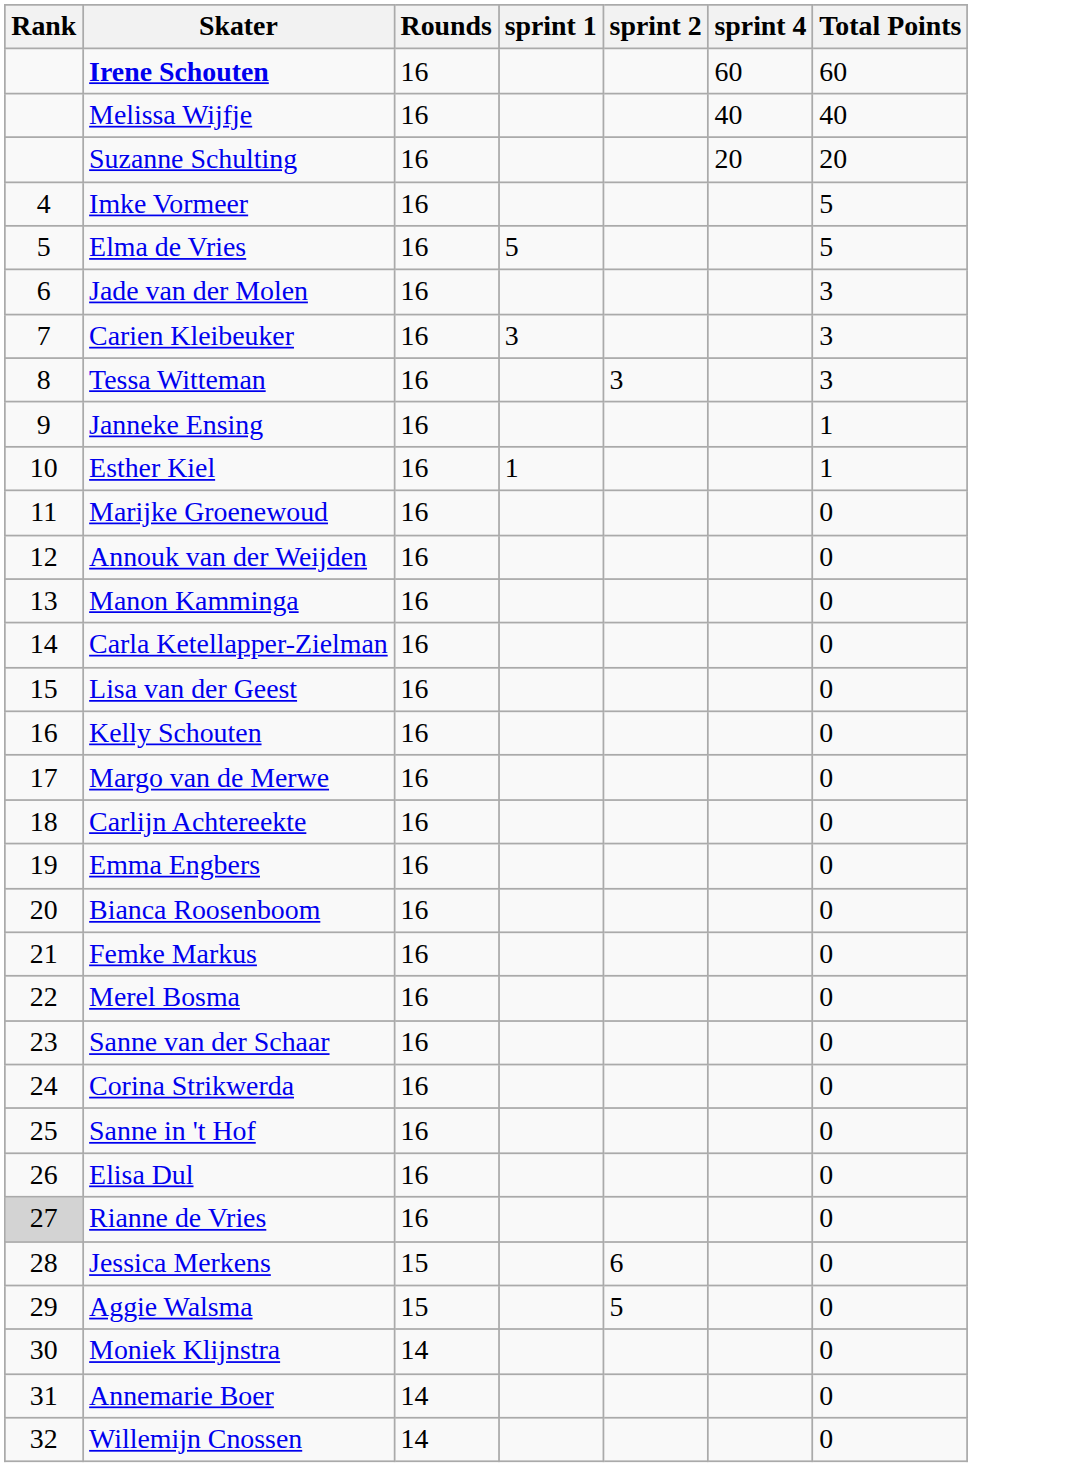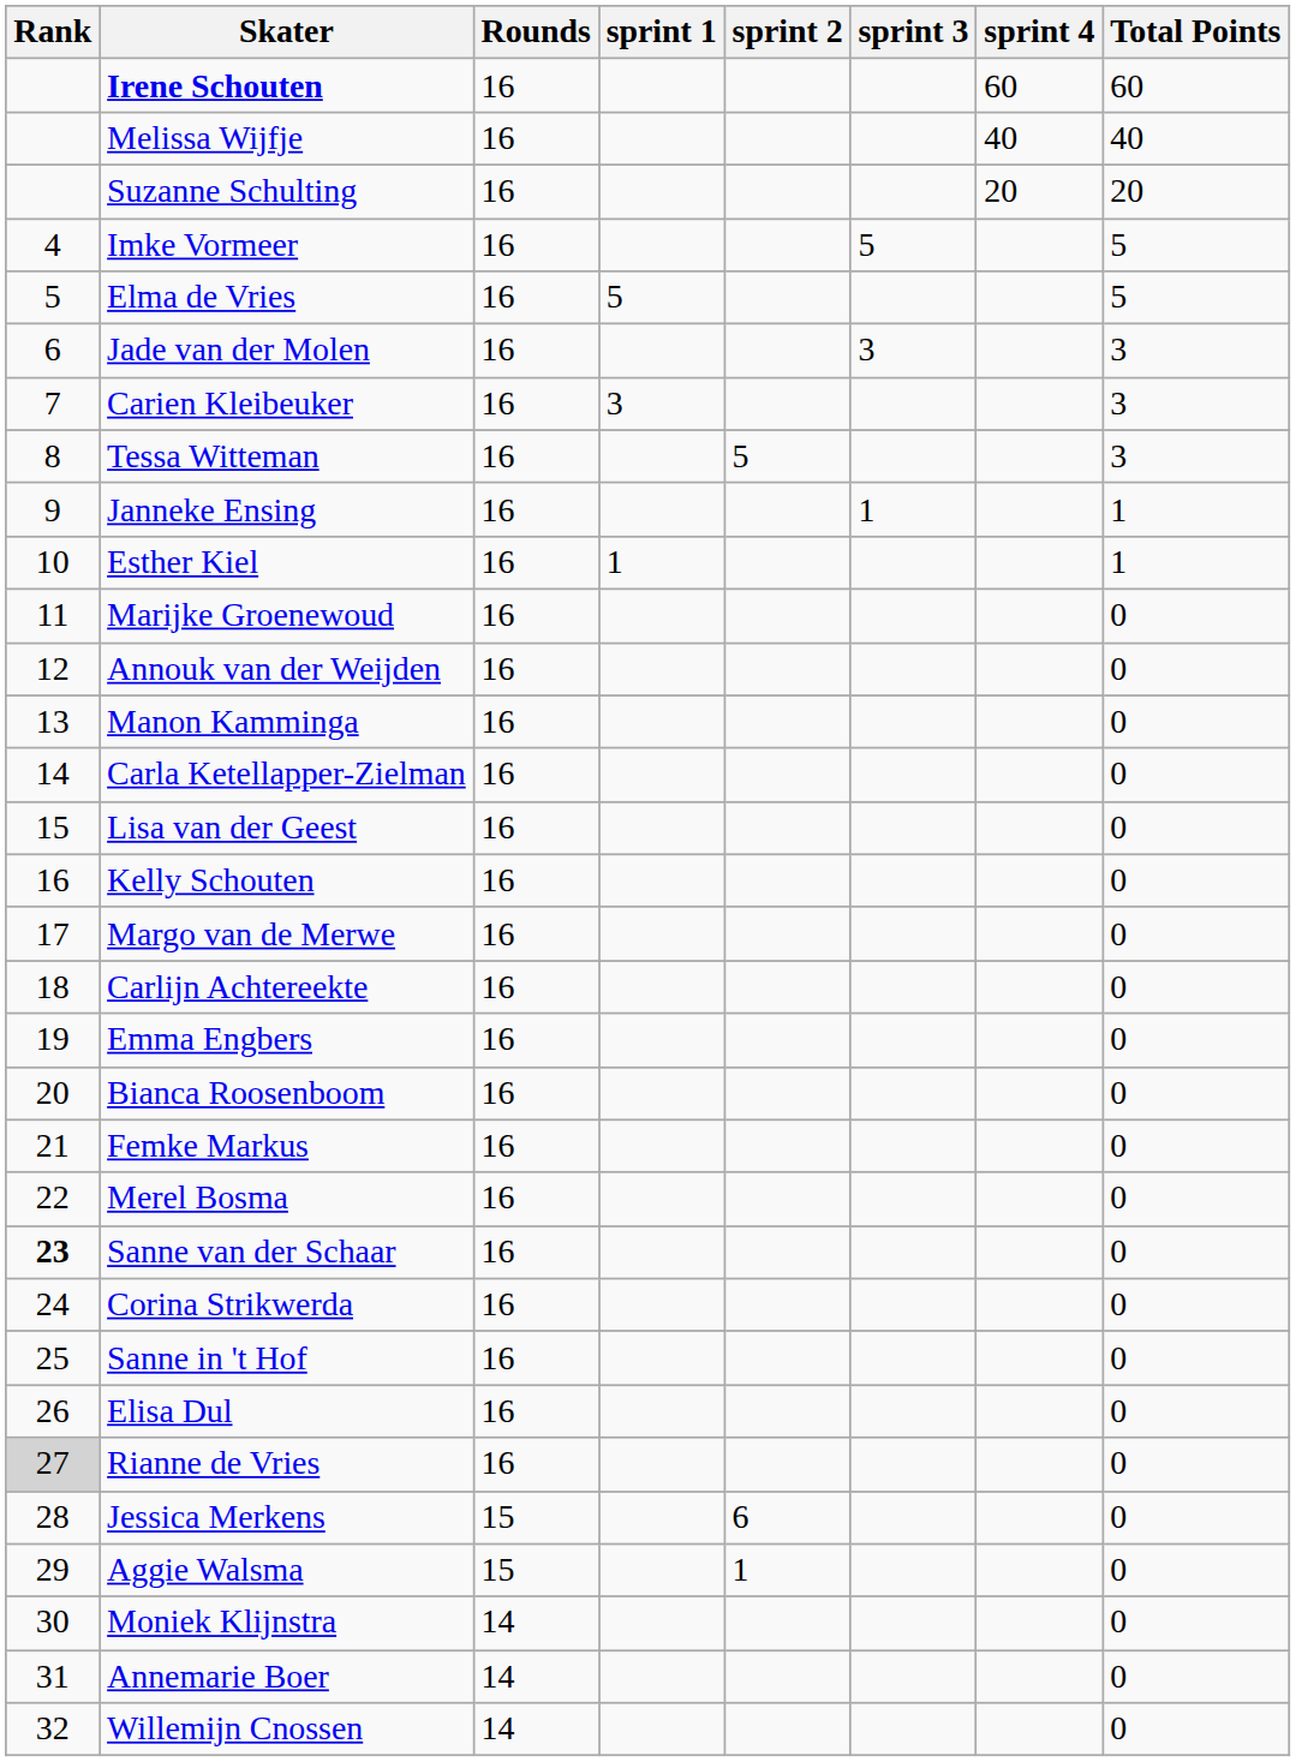 <table class="wikitable">
 <tr>
 <th>Rank</th>
 <th>Skater</th>
 <th>Rounds</th>
 <th>sprint 1</th>
 <th>sprint 2</th>
+<th>sprint 3</th>
 <th>sprint 4</th>
 <th>Total Points</th>
 </tr>
 <tr>
 <td align="center"></td>
 <td align="left"><strong><a href='#'>Irene Schouten</a></strong></td>
 <td>16</td>
+<td></td>
 <td></td>
 <td></td>
 <td>60</td>
 <td>60</td>
 </tr>
 <tr>
 <td align="center"></td>
 <td align="left"><a href='#'>Melissa Wijfje</a></td>
 <td>16</td>
 <td></td>
 <td></td>
+<td></td>
 <td>40</td>
 <td>40</td>
 </tr>
 <tr>
 <td align="center"></td>
 <td align="left"><a href='#'>Suzanne Schulting</a></td>
 <td>16</td>
+<td></td>
 <td></td>
 <td></td>
 <td>20</td>
 <td>20</td>
 </tr>
 <tr>
 <td align="center">4</td>
 <td align="left"><a href='#'>Imke Vormeer</a></td>
 <td>16</td>
 <td></td>
 <td></td>
+<td>5</td>
 <td></td>
 <td>5</td>
 </tr>
 <tr>
 <td align="center">5</td>
 <td align="left"><a href='#'>Elma de Vries</a></td>
 <td>16</td>
 <td>5</td>
 <td></td>
 <td></td>
+<td></td>
 <td>5</td>
 </tr>
 <tr>
 <td align="center">6</td>
 <td align="left"><a href='#'>Jade van der Molen</a></td>
 <td>16</td>
 <td></td>
 <td></td>
+<td>3</td>
 <td></td>
 <td>3</td>
 </tr>
 <tr>
 <td align="center">7</td>
 <td align="left"><a href='#'>Carien Kleibeuker</a></td>
 <td>16</td>
 <td>3</td>
 <td></td>
 <td></td>
+<td></td>
 <td>3</td>
 </tr>
 <tr>
 <td align="center">8</td>
 <td align="left"><a href='#'>Tessa Witteman</a></td>
 <td>16</td>
 <td></td>
-<td>3</td>
+<td>5</td>
+<td></td>
 <td></td>
 <td>3</td>
 </tr>
 <tr>
 <td align="center">9</td>
 <td align="left"><a href='#'>Janneke Ensing</a></td>
 <td>16</td>
 <td></td>
 <td></td>
+<td>1</td>
 <td></td>
 <td>1</td>
 </tr>
 <tr>
 <td align="center">10</td>
 <td align="left"><a href='#'>Esther Kiel</a></td>
 <td>16</td>
 <td>1</td>
 <td></td>
 <td></td>
+<td></td>
 <td>1</td>
 </tr>
 <tr>
 <td align="center">11</td>
 <td align="left"><a href='#'>Marijke Groenewoud</a></td>
 <td>16</td>
+<td></td>
 <td></td>
 <td></td>
 <td></td>
 <td>0</td>
 </tr>
 <tr>
 <td align="center">12</td>
 <td align="left"><a href='#'>Annouk van der Weijden</a></td>
 <td>16</td>
 <td></td>
 <td></td>
 <td></td>
+<td></td>
 <td>0</td>
 </tr>
 <tr>
 <td align="center">13</td>
 <td align="left"><a href='#'>Manon Kamminga</a></td>
 <td>16</td>
+<td></td>
 <td></td>
 <td></td>
 <td></td>
 <td>0</td>
 </tr>
 <tr>
 <td align="center">14</td>
 <td align="left"><a href='#'>Carla Ketellapper-Zielman</a></td>
 <td>16</td>
 <td></td>
 <td></td>
 <td></td>
+<td></td>
 <td>0</td>
 </tr>
 <tr>
 <td align="center">15</td>
 <td align="left"><a href='#'>Lisa van der Geest</a></td>
 <td>16</td>
+<td></td>
 <td></td>
 <td></td>
 <td></td>
 <td>0</td>
 </tr>
 <tr>
 <td align="center">16</td>
 <td align="left"><a href='#'>Kelly Schouten</a></td>
 <td>16</td>
 <td></td>
 <td></td>
 <td></td>
+<td></td>
 <td>0</td>
 </tr>
 <tr>
 <td align="center">17</td>
 <td align="left"><a href='#'>Margo van de Merwe</a></td>
 <td>16</td>
+<td></td>
 <td></td>
 <td></td>
 <td></td>
 <td>0</td>
 </tr>
 <tr>
 <td align="center">18</td>
 <td align="left"><a href='#'>Carlijn Achtereekte</a></td>
 <td>16</td>
 <td></td>
 <td></td>
 <td></td>
+<td></td>
 <td>0</td>
 </tr>
 <tr>
 <td align="center">19</td>
 <td align="left"><a href='#'>Emma Engbers</a></td>
 <td>16</td>
+<td></td>
 <td></td>
 <td></td>
 <td></td>
 <td>0</td>
 </tr>
 <tr>
 <td align="center">20</td>
 <td align="left"><a href='#'>Bianca Roosenboom</a></td>
 <td>16</td>
 <td></td>
 <td></td>
 <td></td>
+<td></td>
 <td>0</td>
 </tr>
 <tr>
 <td align="center">21</td>
 <td align="left"><a href='#'>Femke Markus</a></td>
 <td>16</td>
+<td></td>
 <td></td>
 <td></td>
 <td></td>
 <td>0</td>
 </tr>
 <tr>
 <td align="center">22</td>
 <td align="left"><a href='#'>Merel Bosma</a></td>
 <td>16</td>
 <td></td>
 <td></td>
 <td></td>
+<td></td>
 <td>0</td>
 </tr>
 <tr>
-<td align="center">23</td>
+<td align="center"><strong>23</strong></td>
 <td align="left"><a href='#'>Sanne van der Schaar</a></td>
 <td>16</td>
+<td></td>
 <td></td>
 <td></td>
 <td></td>
 <td>0</td>
 </tr>
 <tr>
 <td align="center">24</td>
 <td align="left"><a href='#'>Corina Strikwerda</a></td>
 <td>16</td>
 <td></td>
 <td></td>
 <td></td>
+<td></td>
 <td>0</td>
 </tr>
 <tr>
 <td align="center">25</td>
 <td align="left"><a href='#'>Sanne in 't Hof</a></td>
 <td>16</td>
+<td></td>
 <td></td>
 <td></td>
 <td></td>
 <td>0</td>
 </tr>
 <tr>
 <td align="center">26</td>
 <td align="left"><a href='#'>Elisa Dul</a></td>
 <td>16</td>
 <td></td>
 <td></td>
 <td></td>
+<td></td>
 <td>0</td>
 </tr>
 <tr>
 <td align="center" style="background: lightgrey;">27</td>
 <td align="left"><a href='#'>Rianne de Vries</a></td>
 <td>16</td>
+<td></td>
 <td></td>
 <td></td>
 <td></td>
 <td>0</td>
 </tr>
 <tr>
 <td align="center">28</td>
 <td align="left"><a href='#'>Jessica Merkens</a></td>
 <td>15</td>
 <td></td>
 <td>6</td>
 <td></td>
+<td></td>
 <td>0</td>
 </tr>
 <tr>
 <td align="center">29</td>
 <td align="left"><a href='#'>Aggie Walsma</a></td>
 <td>15</td>
 <td></td>
-<td>5</td>
+<td>1</td>
+<td></td>
 <td></td>
 <td>0</td>
 </tr>
 <tr>
 <td align="center">30</td>
 <td align="left"><a href='#'>Moniek Klijnstra</a></td>
 <td>14</td>
+<td></td>
 <td></td>
 <td></td>
 <td></td>
 <td>0</td>
 </tr>
 <tr>
 <td align="center">31</td>
 <td align="left"><a href='#'>Annemarie Boer</a></td>
 <td>14</td>
 <td></td>
 <td></td>
 <td></td>
+<td></td>
 <td>0</td>
 </tr>
 <tr>
 <td align="center">32</td>
 <td align="left"><a href='#'>Willemijn Cnossen</a></td>
 <td>14</td>
 <td></td>
 <td></td>
 <td></td>
+<td></td>
 <td>0</td>
 </tr>
 </table>
